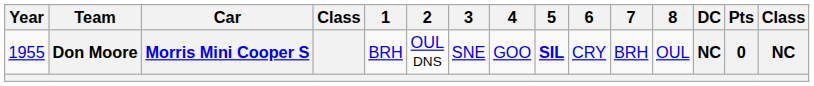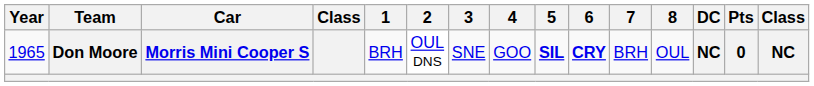 <table class="wikitable" style="text-align:center; font-size:85%">
 <tr>
 <th>Year</th>
 <th>Team</th>
 <th>Car</th>
 <th>Class</th>
 <th>1</th>
 <th>2</th>
 <th>3</th>
 <th>4</th>
 <th>5</th>
 <th>6</th>
 <th>7</th>
 <th>8</th>
 <th>DC</th>
 <th>Pts</th>
 <th>Class</th>
 </tr>
 <tr>
-<td><a href='#'>1955</a></td>
+<td><a href='#'>1965</a></td>
 <th>Don Moore</th>
 <th><a href='#'>Morris Mini Cooper S</a></th>
 <th><span></span></th>
 <td><a href='#'>BRH</a></td>
 <td style="background:#FFFFFF;"><a href='#'>OUL</a><br><small>DNS</small></td>
 <td><a href='#'>SNE</a></td>
 <td><a href='#'>GOO</a></td>
 <td><strong><a href='#'>SIL</a></strong></td>
-<td><a href='#'>CRY</a></td>
+<td><strong><a href='#'>CRY</a></strong></td>
 <td><a href='#'>BRH</a></td>
 <td><a href='#'>OUL</a></td>
 <th>NC</th>
 <th>0</th>
 <th>NC</th>
 </tr>
 <tr>
 <th colspan="15"></th>
 </tr>
 </table>
